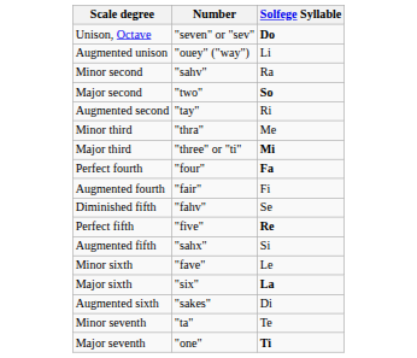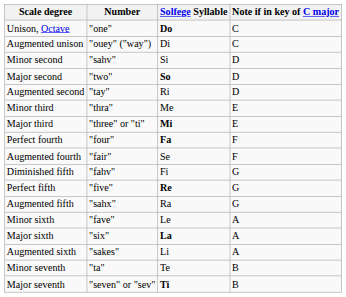 <table class="wikitable" style="margin:auto">
 <tr>
 <th>Scale degree</th>
 <th>Number</th>
 <th><a href='#'>Solfege</a> Syllable</th>
+<th>Note if in key of <a href='#'>C major</a></th>
 </tr>
 <tr>
 <td>Unison, <a href='#'>Octave</a></td>
-<td>"seven" or "sev"</td>
+<td>"one"</td>
 <td><strong>Do</strong></td>
+<td>C</td>
 </tr>
 <tr>
 <td>Augmented unison</td>
 <td>"ouey" ("way")</td>
-<td>Li</td>
+<td>Di</td>
+<td>C</td>
 </tr>
 <tr>
 <td>Minor second</td>
 <td>"sahv"</td>
-<td>Ra</td>
+<td>Si</td>
+<td>D</td>
 </tr>
 <tr>
 <td>Major second</td>
 <td>"two"</td>
 <td><strong>So</strong></td>
+<td>D</td>
 </tr>
 <tr>
 <td>Augmented second</td>
 <td>"tay"</td>
 <td>Ri</td>
+<td>D</td>
 </tr>
 <tr>
 <td>Minor third</td>
 <td>"thra"</td>
 <td>Me</td>
+<td>E</td>
 </tr>
 <tr>
 <td>Major third</td>
 <td>"three" or "ti"</td>
 <td><strong>Mi</strong></td>
+<td>E</td>
 </tr>
 <tr>
 <td>Perfect fourth</td>
 <td>"four"</td>
 <td><strong>Fa</strong></td>
+<td>F</td>
 </tr>
 <tr>
 <td>Augmented fourth</td>
 <td>"fair"</td>
-<td>Fi</td>
+<td>Se</td>
+<td>F</td>
 </tr>
 <tr>
 <td>Diminished fifth</td>
 <td>"fahv"</td>
-<td>Se</td>
+<td>Fi</td>
+<td>G</td>
 </tr>
 <tr>
 <td>Perfect fifth</td>
 <td>"five"</td>
 <td><strong>Re</strong></td>
+<td>G</td>
 </tr>
 <tr>
 <td>Augmented fifth</td>
 <td>"sahx"</td>
-<td>Si</td>
+<td>Ra</td>
+<td>G</td>
 </tr>
 <tr>
 <td>Minor sixth</td>
 <td>"fave"</td>
 <td>Le</td>
+<td>A</td>
 </tr>
 <tr>
 <td>Major sixth</td>
 <td>"six"</td>
 <td><strong>La</strong></td>
+<td>A</td>
 </tr>
 <tr>
 <td>Augmented sixth</td>
 <td>"sakes"</td>
-<td>Di</td>
+<td>Li</td>
+<td>A</td>
 </tr>
 <tr>
 <td>Minor seventh</td>
 <td>"ta"</td>
 <td>Te</td>
+<td>B</td>
 </tr>
 <tr>
 <td>Major seventh</td>
-<td>"one"</td>
+<td>"seven" or "sev"</td>
 <td><strong>Ti</strong></td>
+<td>B</td>
 </tr>
 </table>
